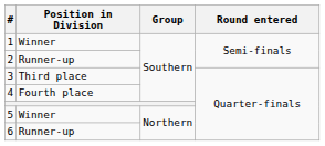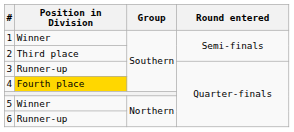 <table class="wikitable" style="text-align: center; font-size: 100%;">
 <tr>
 <th>#</th>
 <th width=150>Position in Division</th>
 <th>Group</th>
 <th width=150>Round entered</th>
 </tr>
 <tr>
 <td>1</td>
 <td align=left>Winner</td>
 <td rowspan=4>Southern</td>
 <td rowspan=2>Semi-finals</td>
 </tr>
 <tr>
 <td>2</td>
-<td align=left>Runner-up</td>
+<td align=left>Third place</td>
 </tr>
 <tr>
 <td>3</td>
-<td align=left>Third place</td>
+<td align=left>Runner-up</td>
 <td rowspan=5>Quarter-finals</td>
 </tr>
 <tr>
 <td>4</td>
-<td align=left>Fourth place</td>
+<td align=left style="background: gold;">Fourth place</td>
 </tr>
 <tr>
 <th colspan=3></th>
 </tr>
 <tr>
 <td>5</td>
 <td align=left>Winner</td>
 <td rowspan=3>Northern</td>
 </tr>
 <tr>
 <td>6</td>
 <td align=left>Runner-up</td>
 </tr>
 </table>
